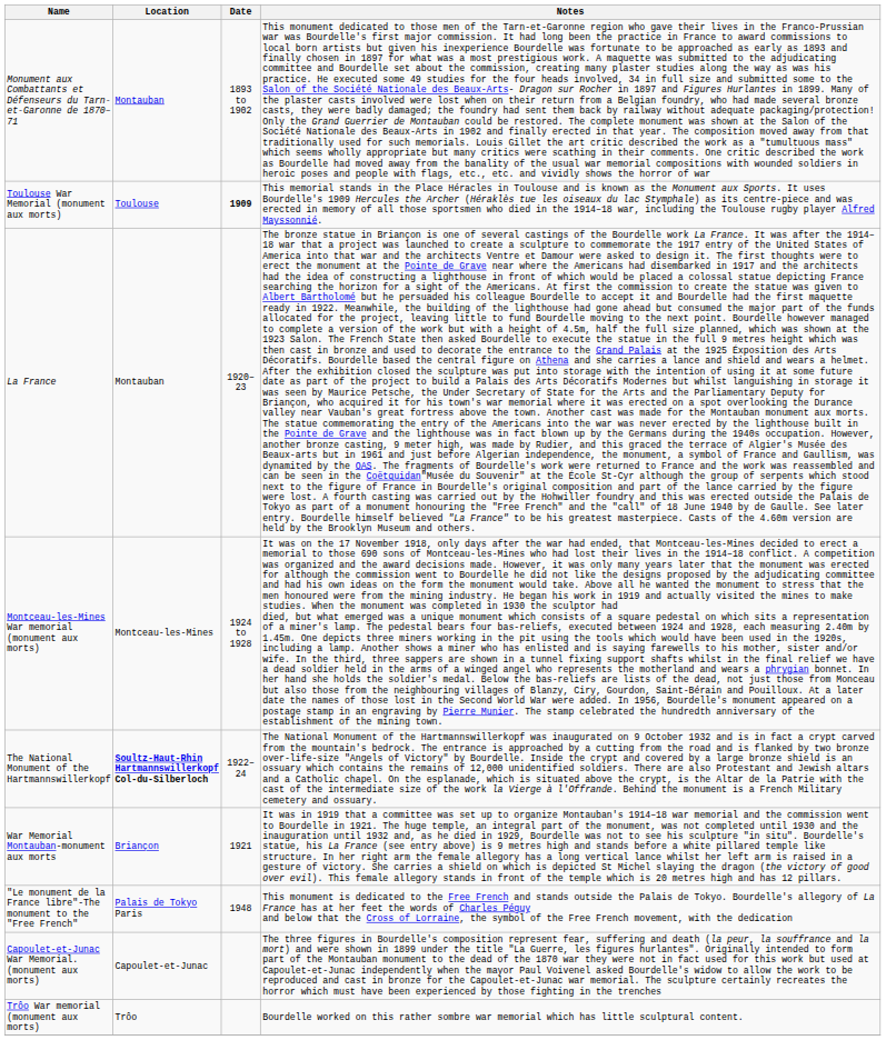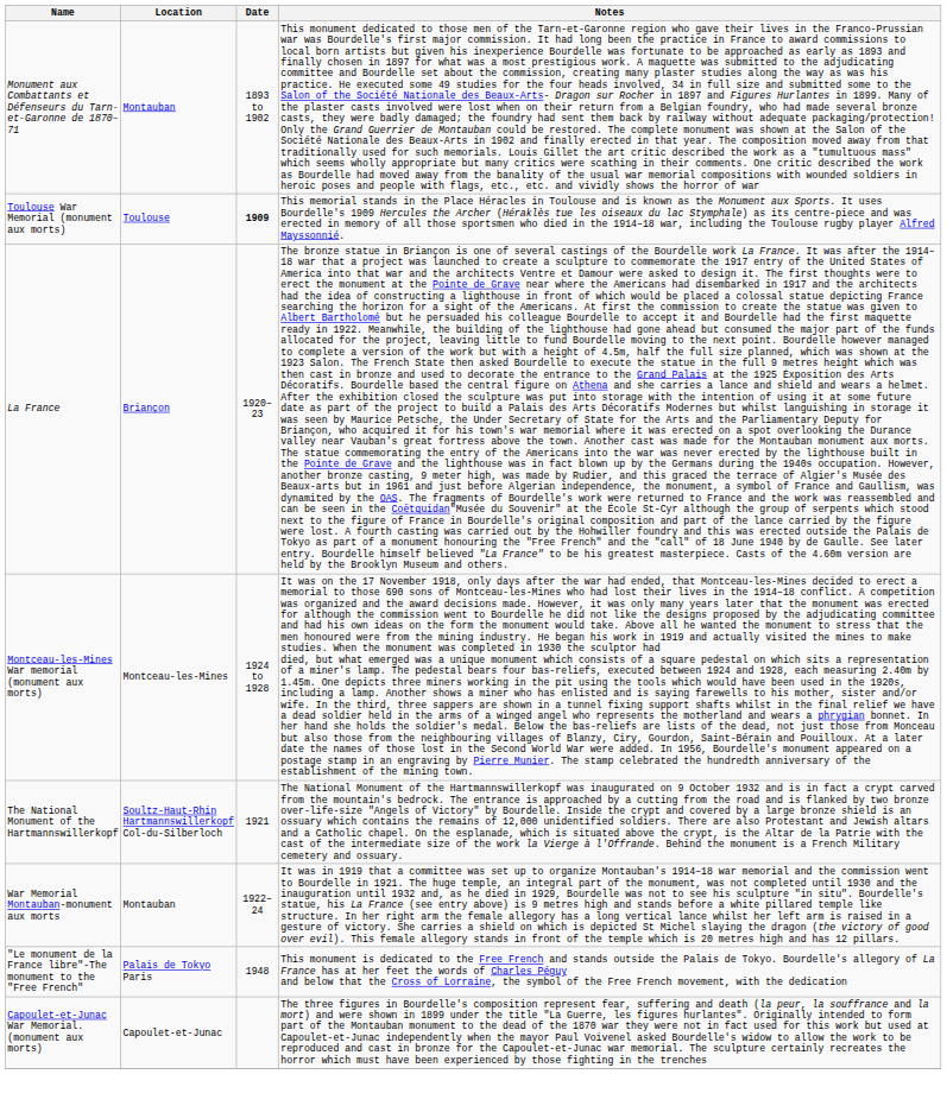 <table class="wikitable sortable plainrowheaders">
 <tr>
 <th style="width:120px">Name</th>
 <th style="width:120px">Location</th>
 <th style="width:50px">Date</th>
 <th class="unsortable">Notes</th>
 </tr>
 <tr>
 <td><em>Monument aux Combattants et Défenseurs du Tarn-et-Garonne de 1870–71</em></td>
 <td><a href='#'>Montauban</a></td>
 <td align="center">1893 to 1902</td>
 <td>This monument dedicated to those men of the Tarn-et-Garonne region who gave their lives in the Franco-Prussian war was Bourdelle's first major commission. It had long been the practice in France to award commissions to local born artists but given his inexperience Bourdelle was fortunate to be approached as early as 1893 and finally chosen in 1897 for what was a most prestigious work. A maquette was submitted to the adjudicating committee and Bourdelle set about the commission, creating many plaster studies along the way as was his practice. He executed some 49 studies for the four heads involved, 34 in full size and submitted some to the <a href='#'>Salon of the Société Nationale des Beaux-Arts</a>- <em>Dragon sur Rocher</em> in 1897 and <em>Figures Hurlantes</em> in 1899. Many of the plaster casts involved were lost when on their return from a Belgian foundry, who had made several bronze casts, they were badly damaged; the foundry had sent them back by railway without adequate packaging/protection! Only the <em>Grand Guerrier de Montauban</em> could be restored. The complete monument was shown at the Salon of the Société Nationale des Beaux-Arts in 1902 and finally erected in that year. The composition moved away from that traditionally used for such memorials. Louis Gillet the art critic described the work as a "tumultuous mass" which seems wholly appropriate but many critics were scathing in their comments. One critic described the work as Bourdelle had moved away from the banality of the usual war memorial compositions with wounded soldiers in heroic poses and people with flags, etc., etc. and vividly shows the horror of war <br></td>
 </tr>
 <tr>
 <td><a href='#'>Toulouse</a> War Memorial (monument aux morts)</td>
 <td><a href='#'>Toulouse</a></td>
 <td align="center"><strong>1909</strong></td>
 <td>This memorial stands in the Place Héracles in Toulouse and is known as the <em>Monument aux Sports</em>. It uses Bourdelle's 1909 <em>Hercules the Archer</em> (<em>Héraklès tue les oiseaux du lac Stymphale</em>) as its centre-piece and was erected in memory of all those sportsmen who died in the 1914–18 war, including the Toulouse rugby player <a href='#'>Alfred Mayssonnié</a>.<br></td>
 </tr>
 <tr>
 <td><em>La France</em></td>
-<td>Montauban</td>
+<td><a href='#'>Briançon</a></td>
 <td align="center">1920–23</td>
 <td>The bronze statue in Briançon is one of several castings of the Bourdelle work <em>La France</em>. It was after the 1914–18 war that a project was launched to create a sculpture to commemorate the 1917 entry of the United States of America into that war and the architects Ventre et Damour were asked to design it. The first thoughts were to erect the monument at the <a href='#'>Pointe de Grave</a> near where the Americans had disembarked in 1917 and the architects had the idea of constructing a lighthouse in front of which would be placed a colossal statue depicting France searching the horizon for a sight of the Americans. At first the commission to create the statue was given to <a href='#'>Albert Bartholomé</a> but he persuaded his colleague Bourdelle to accept it and Bourdelle had the first maquette ready in 1922. Meanwhile, the building of the lighthouse had gone ahead but consumed the major part of the funds allocated for the project, leaving little to fund Bourdelle moving to the next point. Bourdelle however managed to complete a version of the work but with a height of 4.5m, half the full size planned, which was shown at the 1923 Salon. The French State then asked Bourdelle to execute the statue in the full 9 metres height which was then cast in bronze and used to decorate the entrance to the <a href='#'>Grand Palais</a> at the 1925 Éxposition des Arts Décoratifs. Bourdelle based the central figure on <a href='#'>Athena</a> and she carries a lance and shield and wears a helmet. After the exhibition closed the sculpture was put into storage with the intention of using it at some future date as part of the project to build a Palais des Arts Décoratifs Modernes but whilst languishing in storage it was seen by Maurice Petsche, the Under Secretary of State for the Arts and the Parliamentary Deputy for Briançon, who acquired it for his town's war memorial where it was erected on a spot overlooking the Durance valley near Vauban's great fortress above the town. Another cast was made for the Montauban monument aux morts. The statue commemorating the entry of the Americans into the war was never erected by the lighthouse built in the <a href='#'>Pointe de Grave</a> and the lighthouse was in fact blown up by the Germans during the 1940s occupation. However, another bronze casting, 9 meter high, was made by Rudier, and this graced the terrace of Algier's Musée des Beaux-arts but in 1961 and just before Algerian independence, the monument, a symbol of France and Gaullism, was dynamited by the <a href='#'>OAS</a>. The fragments of Bourdelle's work were returned to France and the work was reassembled and can be seen in the <a href='#'>Coëtquidan</a>"Musée du Souvenir" at the École St-Cyr although the group of serpents which stood next to the figure of France in Bourdelle's original composition and part of the lance carried by the figure were lost. A fourth casting was carried out by the Hohwiller foundry and this was erected outside the Palais de Tokyo as part of a monument honouring the "Free French" and the "call" of 18 June 1940 by de Gaulle. See later entry. Bourdelle himself believed <em>"La France"</em> to be his greatest masterpiece. Casts of the 4.60m version are held by the Brooklyn Museum and others.</td>
 </tr>
 <tr>
 <td><a href='#'>Montceau-les-Mines</a> War memorial (monument aux morts)</td>
 <td>Montceau-les-Mines</td>
 <td align="center">1924 to 1928</td>
 <td>It was on the 17 November 1918, only days after the war had ended, that Montceau-les-Mines decided to erect a memorial to those 690 sons of Montceau-les-Mines who had lost their lives in the 1914–18 conflict. A competition was organized and the award decisions made. However, it was only many years later that the monument was erected for although the commission went to Bourdelle he did not like the designs proposed by the adjudicating committee and had his own ideas on the form the monument would take. Above all he wanted the monument to stress that the men honoured were from the mining industry. He began his work in 1919 and actually visited the mines to make studies. When the monument was completed in 1930 the sculptor had<br>died, but what emerged was a unique monument which consists of a square pedestal on which sits a representation of a miner's lamp. The pedestal bears four bas-reliefs, executed between 1924 and 1928, each measuring 2.40m by 1.45m. One depicts three miners working in the pit using the tools which would have been used in the 1920s, including a lamp. Another shows a miner who has enlisted and is saying farewells to his mother, sister and/or wife. In the third, three sappers are shown in a tunnel fixing support shafts whilst in the final relief we have a dead soldier held in the arms of a winged angel who represents the motherland and wears a <a href='#'>phrygian</a> bonnet. In her hand she holds the soldier's medal. Below the bas-reliefs are lists of the dead, not just those from Monceau but also those from the neighbouring villages of Blanzy, Ciry, Gourdon, Saint-Bérain and Pouilloux. At a later date the names of those lost in the Second World War were added. In 1956, Bourdelle's monument appeared on a postage stamp in an engraving by <a href='#'>Pierre Munier</a>. The stamp celebrated the hundredth anniversary of the establishment of the mining town.</td>
 </tr>
 <tr>
 <td>The National Monument of the Hartmannswillerkopf</td>
-<td><strong><a href='#'>Soultz-Haut-Rhin</a> <a href='#'>Hartmannswillerkopf</a> Col-du-Silberloch</strong></td>
-<td align="center">1922–24</td>
+<td><a href='#'>Soultz-Haut-Rhin</a> <a href='#'>Hartmannswillerkopf</a> Col-du-Silberloch</td>
+<td align="center">1921</td>
 <td>The National Monument of the Hartmannswillerkopf was inaugurated on 9 October 1932 and is in fact a crypt carved from the mountain's bedrock. The entrance is approached by a cutting from the road and is flanked by two bronze over-life-size "Angels of Victory" by Bourdelle. Inside the crypt and covered by a large bronze shield is an ossuary which contains the remains of 12,000 unidentified soldiers. There are also Protestant and Jewish altars and a Catholic chapel. On the esplanade, which is situated above the crypt, is the Altar de la Patrie with the cast of the intermediate size of the work <em>la Vierge à l'Offrande</em>. Behind the monument is a French Military cemetery and ossuary.</td>
 </tr>
 <tr>
 <td>War Memorial <a href='#'>Montauban</a>-monument aux morts</td>
-<td><a href='#'>Briançon</a></td>
-<td align="center">1921</td>
+<td>Montauban</td>
+<td align="center">1922–24</td>
 <td>It was in 1919 that a committee was set up to organize Montauban's 1914–18 war memorial and the commission went to Bourdelle in 1921. The huge temple, an integral part of the monument, was not completed until 1930 and the inauguration until 1932 and, as he died in 1929, Bourdelle was not to see his sculpture "in situ". Bourdelle's statue, his <em>La France</em> (see entry above) is 9 metres high and stands before a white pillared temple like structure. In her right arm the female allegory has a long vertical lance whilst her left arm is raised in a gesture of victory. She carries a shield on which is depicted St Michel slaying the dragon (<em>the victory of good over evil</em>). This female allegory stands in front of the temple which is 20 metres high and has 12 pillars.</td>
 </tr>
 <tr>
 <td>"Le monument de la France libre"-The monument to the "Free French"</td>
 <td><a href='#'>Palais de Tokyo</a> Paris</td>
 <td align="center">1948</td>
 <td>This monument is dedicated to the <a href='#'>Free French</a> and stands outside the Palais de Tokyo. Bourdelle's allegory of <em>La France</em> has at her feet the words of <a href='#'>Charles Péguy</a><br>and below that the <a href='#'>Cross of Lorraine</a>, the symbol of the Free French movement, with the dedication </td>
 </tr>
 <tr>
 <td><a href='#'>Capoulet-et-Junac</a> War Memorial. (monument aux morts)</td>
 <td>Capoulet-et-Junac</td>
 <td align="center"></td>
 <td>The three figures in Bourdelle's composition represent fear, suffering and death (<em>la peur</em>, <em>la souffrance</em> and <em>la mort</em>) and were shown in 1899 under the title "La Guerre, les figures hurlantes". Originally intended to form part of the Montauban monument to the dead of the 1870 war they were not in fact used for this work but used at Capoulet-et-Junac independently when the mayor Paul Voivenel asked Bourdelle's widow to allow the work to be reproduced and cast in bronze for the Capoulet-et-Junac war memorial. The sculpture certainly recreates the horror which must have been experienced by those fighting in the trenches</td>
 </tr>
 <tr>
-<td><a href='#'>Trôo</a> War memorial (monument aux morts)</td>
-<td>Trôo</td>
-<td align="center"></td>
-<td>Bourdelle worked on this rather sombre war memorial which has little sculptural content.</td>
-</tr>
-<tr>
 </tr>
 </table>
